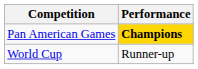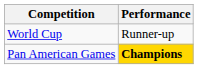 <table class="wikitable">
 <tr>
 <th>Competition</th>
 <th>Performance</th>
 </tr>
 <tr>
+<td><a href='#'>World Cup</a></td>
+<td>Runner-up</td>
+</tr>
+<tr>
 <td><a href='#'>Pan American Games</a></td>
 <td bgcolor = "gold"><strong>Champions</strong></td>
 </tr>
-<tr>
-<td><a href='#'>World Cup</a></td>
-<td>Runner-up</td>
-</tr>
 </table>
